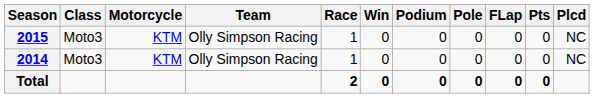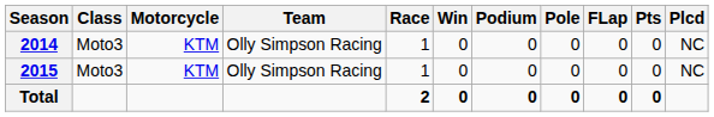 <table class="wikitable" style=text-align:right>
 <tr>
 <th>Season</th>
 <th>Class</th>
 <th>Motorcycle</th>
 <th>Team</th>
 <th>Race</th>
 <th>Win</th>
 <th>Podium</th>
 <th>Pole</th>
 <th>FLap</th>
 <th>Pts</th>
 <th>Plcd</th>
 </tr>
 <tr>
-<th><a href='#'>2015</a></th>
+<th><a href='#'>2014</a></th>
 <td>Moto3</td>
 <td><a href='#'>KTM</a></td>
 <td>Olly Simpson Racing</td>
 <td>1</td>
 <td>0</td>
 <td>0</td>
 <td>0</td>
 <td>0</td>
 <td>0</td>
 <td>NC</td>
 </tr>
 <tr>
-<th><a href='#'>2014</a></th>
+<th><a href='#'>2015</a></th>
 <td>Moto3</td>
 <td><a href='#'>KTM</a></td>
 <td>Olly Simpson Racing</td>
 <td>1</td>
 <td>0</td>
 <td>0</td>
 <td>0</td>
 <td>0</td>
 <td>0</td>
 <td>NC</td>
 </tr>
 <tr>
 <th>Total</th>
 <td></td>
 <td></td>
 <td></td>
 <td><strong>2</strong></td>
 <td><strong>0</strong></td>
 <td><strong>0</strong></td>
 <td><strong>0</strong></td>
 <td><strong>0</strong></td>
 <td><strong>0</strong></td>
 <td></td>
 </tr>
 </table>
